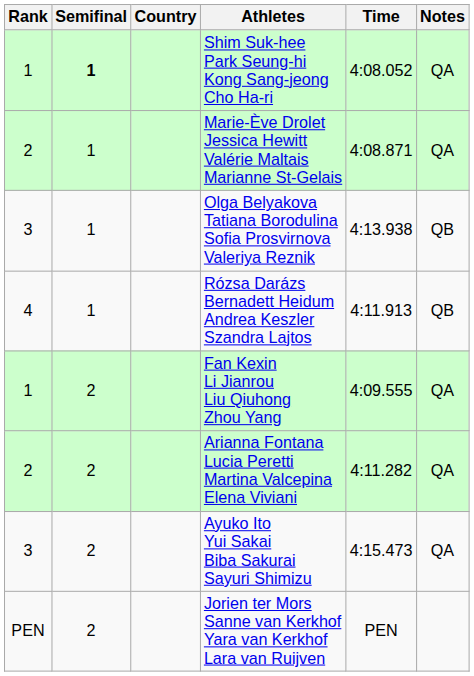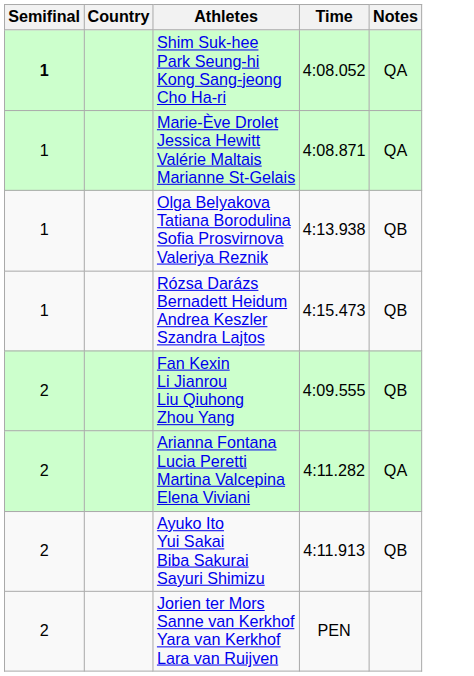 <table class="wikitable sortable" style="text-align:center">
 <tr>
-<th>Rank</th>
 <th>Semifinal</th>
 <th>Country</th>
 <th>Athletes</th>
 <th>Time</th>
 <th>Notes</th>
 </tr>
 <tr bgcolor=ccffcc>
-<td>1</td>
 <td><strong>1</strong></td>
 <td align=left></td>
 <td align=left><a href='#'>Shim Suk-hee</a> <br> <a href='#'>Park Seung-hi</a> <br> <a href='#'>Kong Sang-jeong</a> <br> <a href='#'>Cho Ha-ri</a></td>
 <td>4:08.052</td>
 <td>QA</td>
 </tr>
 <tr bgcolor=ccffcc>
-<td>2</td>
 <td>1</td>
 <td align=left></td>
 <td align=left><a href='#'>Marie-Ève Drolet</a> <br> <a href='#'>Jessica Hewitt</a> <br> <a href='#'>Valérie Maltais</a> <br> <a href='#'>Marianne St-Gelais</a></td>
 <td>4:08.871</td>
 <td>QA</td>
 </tr>
 <tr>
-<td>3</td>
 <td>1</td>
 <td align=left></td>
 <td align=left><a href='#'>Olga Belyakova</a> <br> <a href='#'>Tatiana Borodulina</a> <br> <a href='#'>Sofia Prosvirnova</a> <br> <a href='#'>Valeriya Reznik</a></td>
 <td>4:13.938</td>
 <td>QB</td>
 </tr>
 <tr>
-<td>4</td>
 <td>1</td>
 <td align=left></td>
 <td align=left><a href='#'>Rózsa Darázs</a> <br> <a href='#'>Bernadett Heidum</a> <br> <a href='#'>Andrea Keszler</a> <br> <a href='#'>Szandra Lajtos</a></td>
-<td>4:11.913</td>
+<td>4:15.473</td>
 <td>QB</td>
 </tr>
 <tr bgcolor=ccffcc>
-<td>1</td>
 <td>2</td>
 <td align=left></td>
 <td align=left><a href='#'>Fan Kexin</a> <br> <a href='#'>Li Jianrou</a> <br> <a href='#'>Liu Qiuhong</a> <br> <a href='#'>Zhou Yang</a></td>
 <td>4:09.555</td>
-<td>QA</td>
+<td>QB</td>
 </tr>
 <tr bgcolor=ccffcc>
-<td>2</td>
 <td>2</td>
 <td align=left></td>
 <td align=left><a href='#'>Arianna Fontana</a> <br> <a href='#'>Lucia Peretti</a> <br> <a href='#'>Martina Valcepina</a> <br> <a href='#'>Elena Viviani</a></td>
 <td>4:11.282</td>
 <td>QA</td>
 </tr>
 <tr>
-<td>3</td>
 <td>2</td>
 <td align=left></td>
 <td align=left><a href='#'>Ayuko Ito</a> <br> <a href='#'>Yui Sakai</a> <br> <a href='#'>Biba Sakurai</a> <br> <a href='#'>Sayuri Shimizu</a></td>
-<td>4:15.473</td>
-<td>QA</td>
+<td>4:11.913</td>
+<td>QB</td>
 </tr>
 <tr>
-<td>PEN</td>
 <td>2</td>
 <td align=left></td>
 <td align=left><a href='#'>Jorien ter Mors</a> <br> <a href='#'>Sanne van Kerkhof</a> <br> <a href='#'>Yara van Kerkhof</a> <br> <a href='#'>Lara van Ruijven</a></td>
 <td>PEN</td>
 <td></td>
 </tr>
 </table>
